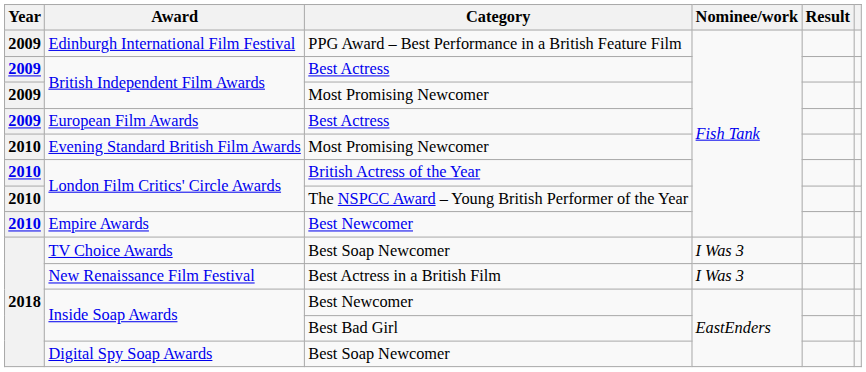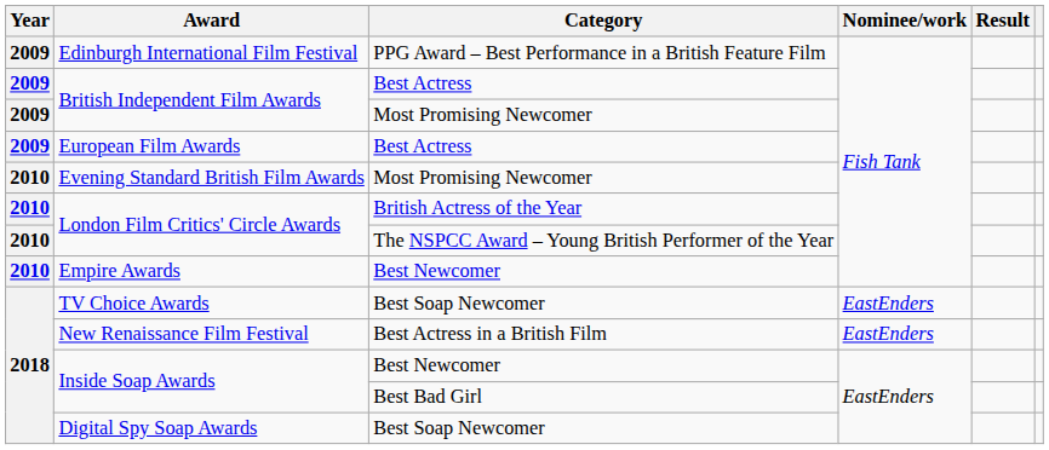 <table class="wikitable plainrowheaders sortable">
 <tr>
 <th>Year</th>
 <th>Award</th>
 <th>Category</th>
 <th>Nominee/work</th>
 <th>Result</th>
 <th class="unsortable"></th>
 </tr>
 <tr>
 <th scope="row">2009</th>
 <td><a href='#'>Edinburgh International Film Festival</a></td>
 <td>PPG Award – Best Performance in a British Feature Film</td>
 <td rowspan=8><em><a href='#'>Fish Tank</a></em></td>
 <td></td>
 <td style="text-align:center;"></td>
 </tr>
 <tr>
 <th scope="row"><a href='#'>2009</a></th>
 <td rowspan=2><a href='#'>British Independent Film Awards</a></td>
 <td><a href='#'>Best Actress</a></td>
 <td></td>
 <td style="text-align:center;"></td>
 </tr>
 <tr>
 <th scope="row">2009</th>
 <td>Most Promising Newcomer</td>
 <td></td>
 <td style="text-align:center;"></td>
 </tr>
 <tr>
 <th scope="row"><a href='#'>2009</a></th>
 <td><a href='#'>European Film Awards</a></td>
 <td><a href='#'>Best Actress</a></td>
 <td></td>
 <td style="text-align:center;"></td>
 </tr>
 <tr>
 <th scope="row">2010</th>
 <td><a href='#'>Evening Standard British Film Awards</a></td>
 <td>Most Promising Newcomer</td>
 <td></td>
 <td style="text-align:center;"></td>
 </tr>
 <tr>
 <th scope="row"><a href='#'>2010</a></th>
 <td rowspan=2><a href='#'>London Film Critics' Circle Awards</a></td>
 <td><a href='#'>British Actress of the Year</a></td>
 <td></td>
 <td style="text-align:center;"></td>
 </tr>
 <tr>
 <th scope="row">2010</th>
 <td>The <a href='#'>NSPCC Award</a> – Young British Performer of the Year</td>
 <td></td>
 <td style="text-align:center;"></td>
 </tr>
 <tr>
 <th scope="row"><a href='#'>2010</a></th>
 <td><a href='#'>Empire Awards</a></td>
 <td><a href='#'>Best Newcomer</a></td>
 <td></td>
 <td style="text-align:center;"></td>
 </tr>
 <tr>
 <th scope="row" rowspan=5>2018</th>
 <td><a href='#'>TV Choice Awards</a></td>
 <td>Best Soap Newcomer</td>
-<td><em>I Was 3</em></td>
+<td><em><a href='#'>EastEnders</a></em></td>
 <td></td>
 <td style="text-align:center;"></td>
 </tr>
 <tr>
 <td><a href='#'>New Renaissance Film Festival</a></td>
 <td>Best Actress in a British Film</td>
-<td><em>I Was 3</em></td>
+<td><em><a href='#'>EastEnders</a></em></td>
 <td></td>
 <td style="text-align:center;"></td>
 </tr>
 <tr>
 <td rowspan=2><a href='#'>Inside Soap Awards</a></td>
 <td>Best Newcomer</td>
 <td rowspan=3><em>EastEnders</em></td>
 <td></td>
 <td style="text-align:center;"></td>
 </tr>
 <tr>
 <td>Best Bad Girl</td>
 <td></td>
 <td style="text-align:center;"></td>
 </tr>
 <tr>
 <td><a href='#'>Digital Spy Soap Awards</a></td>
 <td>Best Soap Newcomer</td>
 <td></td>
 <td style="text-align:center;"></td>
 </tr>
 </table>
